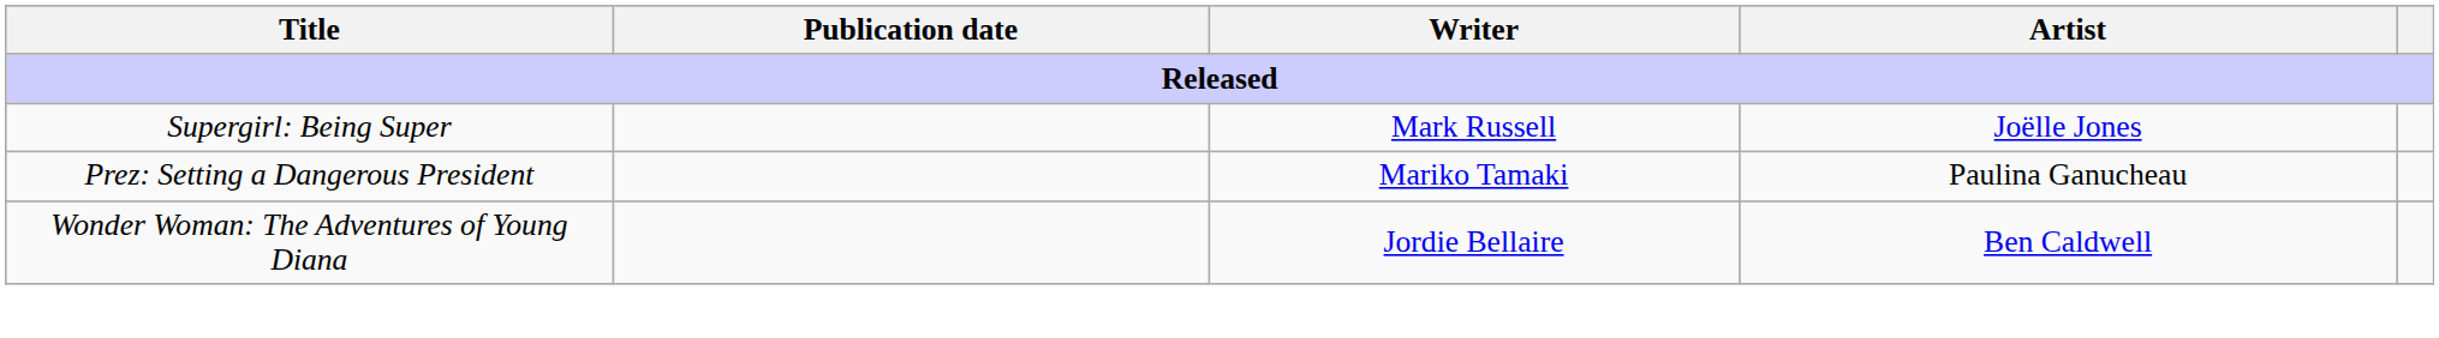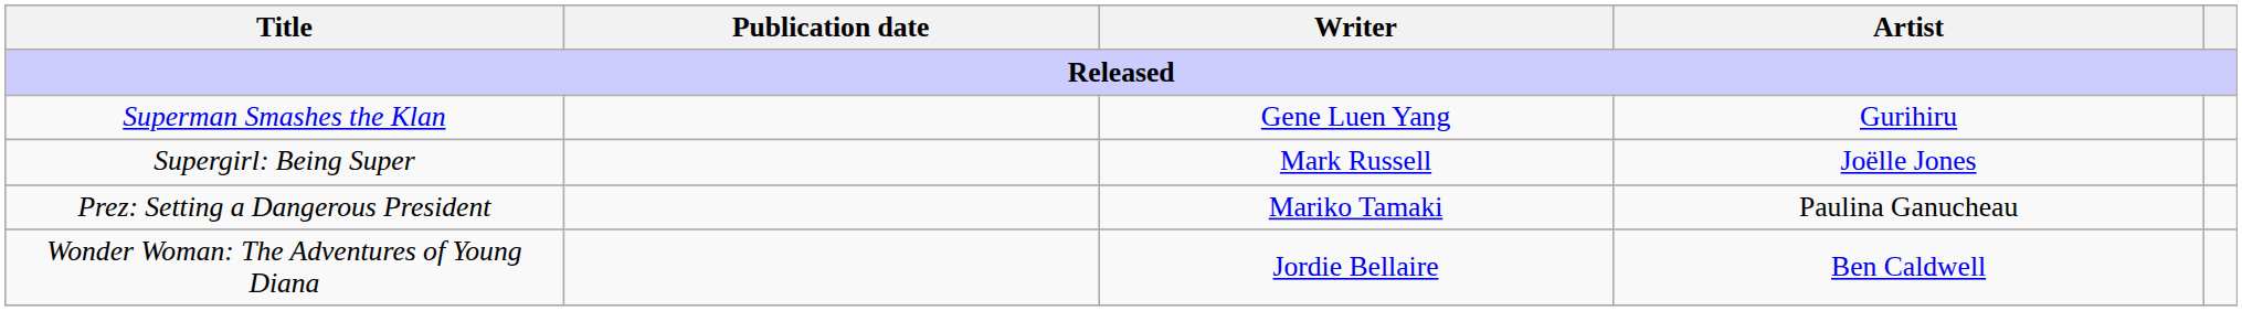 <table class="wikitable sortable" style="text-align:center;" border="1" width="100%">
 <tr>
 <th scope="col" align="center" width="25%">Title</th>
 <th>Publication date</th>
 <th scope="col" align="center" class="unsortable">Writer</th>
 <th scope="col" align="center" class="unsortable">Artist</th>
 <th scope="col" align="center" class="unsortable"></th>
 </tr>
 <tr>
 <th colspan="5" style="background-color:#ccccff;">Released</th>
+</tr>
+<tr>
+<td><em><a href='#'>Superman Smashes the Klan</a></em></td>
+<td></td>
+<td><a href='#'>Gene Luen Yang</a></td>
+<td><a href='#'>Gurihiru</a></td>
+<td></td>
 </tr>
 <tr>
 <td><em>Supergirl: Being Super</em></td>
 <td></td>
 <td><a href='#'>Mark Russell</a></td>
 <td><a href='#'>Joëlle Jones</a></td>
 <td></td>
 </tr>
 <tr>
 <td><em>Prez: Setting a Dangerous President</em></td>
 <td></td>
 <td><a href='#'>Mariko Tamaki</a></td>
 <td>Paulina Ganucheau</td>
 <td></td>
 </tr>
 <tr>
 <td><em>Wonder Woman: The Adventures of Young Diana</em></td>
 <td></td>
 <td><a href='#'>Jordie Bellaire</a></td>
 <td><a href='#'>Ben Caldwell</a></td>
 <td><br></td>
 </tr>
 </table>
